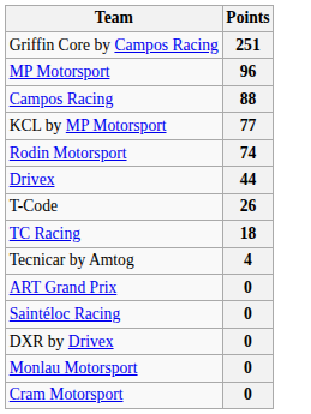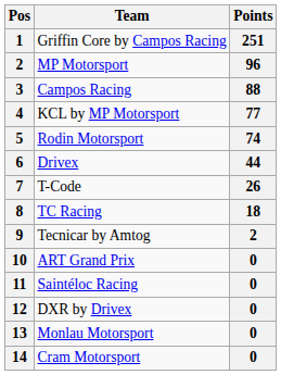 <table class="wikitable" style="font-size: 85%">
 <tr>
+<th>Pos</th>
 <th>Team</th>
 <th>Points</th>
 </tr>
 <tr>
+<th>1</th>
 <td nowrap> Griffin Core by <a href='#'>Campos Racing</a></td>
 <th>251</th>
 </tr>
 <tr>
+<th>2</th>
 <td> <a href='#'>MP Motorsport</a></td>
 <th>96</th>
 </tr>
 <tr>
+<th>3</th>
 <td> <a href='#'>Campos Racing</a></td>
 <th>88</th>
 </tr>
 <tr>
+<th>4</th>
 <td> KCL by <a href='#'>MP Motorsport</a></td>
 <th>77</th>
 </tr>
 <tr>
+<th>5</th>
 <td> <a href='#'>Rodin Motorsport</a></td>
 <th>74</th>
 </tr>
 <tr>
+<th>6</th>
 <td> <a href='#'>Drivex</a></td>
 <th>44</th>
 </tr>
 <tr>
+<th>7</th>
 <td> T-Code</td>
 <th>26</th>
 </tr>
 <tr>
+<th>8</th>
 <td> <a href='#'>TC Racing</a></td>
 <th>18</th>
 </tr>
 <tr>
+<th>9</th>
 <td> Tecnicar by Amtog</td>
-<th>4</th>
+<th>2</th>
 </tr>
 <tr>
+<th>10</th>
 <td> <a href='#'>ART Grand Prix</a></td>
 <th>0</th>
 </tr>
 <tr>
+<th>11</th>
 <td> <a href='#'>Saintéloc Racing</a></td>
 <th>0</th>
 </tr>
 <tr>
+<th>12</th>
 <td> DXR by <a href='#'>Drivex</a></td>
 <th>0</th>
 </tr>
 <tr>
+<th>13</th>
 <td> <a href='#'>Monlau Motorsport</a></td>
 <th>0</th>
 </tr>
 <tr>
+<th>14</th>
 <td> <a href='#'>Cram Motorsport</a></td>
 <th>0</th>
 </tr>
 </table>
